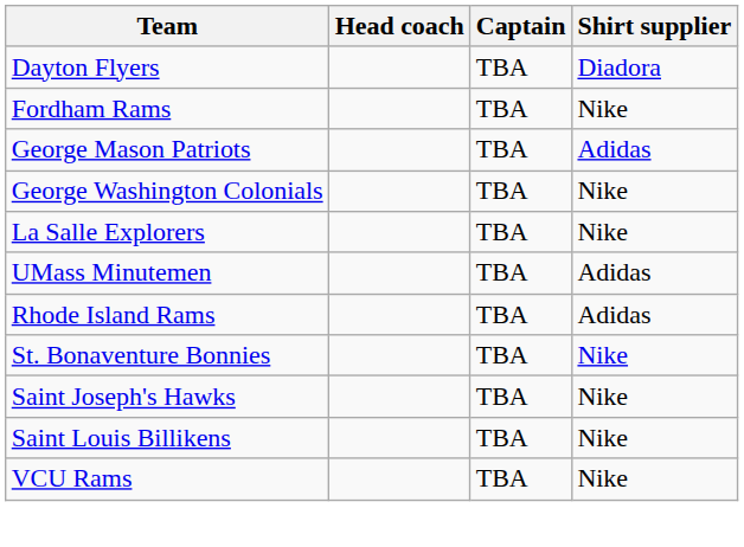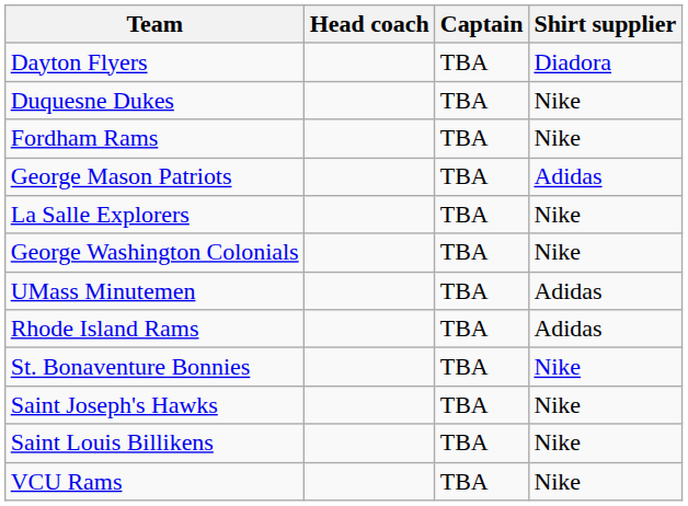 <table class="wikitable sortable" style="text-align: left;">
 <tr>
 <th>Team</th>
 <th>Head coach</th>
 <th>Captain</th>
 <th>Shirt supplier</th>
 </tr>
 <tr>
 <td><a href='#'>Dayton Flyers</a></td>
 <td> </td>
 <td>TBA</td>
 <td> <a href='#'>Diadora</a></td>
 </tr>
 <tr>
+<td><a href='#'>Duquesne Dukes</a></td>
+<td> </td>
+<td>TBA</td>
+<td> Nike</td>
+</tr>
+<tr>
 <td><a href='#'>Fordham Rams</a></td>
 <td> </td>
 <td>TBA</td>
 <td> Nike</td>
 </tr>
 <tr>
 <td><a href='#'>George Mason Patriots</a></td>
 <td> </td>
 <td>TBA</td>
 <td> <a href='#'>Adidas</a></td>
 </tr>
 <tr>
-<td><a href='#'>George Washington Colonials</a></td>
+<td><a href='#'>La Salle Explorers</a></td>
 <td> </td>
 <td>TBA</td>
 <td> Nike</td>
 </tr>
 <tr>
-<td><a href='#'>La Salle Explorers</a></td>
+<td><a href='#'>George Washington Colonials</a></td>
 <td> </td>
 <td>TBA</td>
 <td> Nike</td>
 </tr>
 <tr>
 <td><a href='#'>UMass Minutemen</a></td>
 <td> </td>
 <td>TBA</td>
 <td> Adidas</td>
 </tr>
 <tr>
 <td><a href='#'>Rhode Island Rams</a></td>
 <td> </td>
 <td>TBA</td>
 <td> Adidas</td>
 </tr>
 <tr>
 <td><a href='#'>St. Bonaventure Bonnies</a></td>
 <td> </td>
 <td>TBA</td>
 <td> <a href='#'>Nike</a></td>
 </tr>
 <tr>
 <td><a href='#'>Saint Joseph's Hawks</a></td>
 <td> </td>
 <td>TBA</td>
 <td> Nike</td>
 </tr>
 <tr>
 <td><a href='#'>Saint Louis Billikens</a></td>
 <td> </td>
 <td>TBA</td>
 <td> Nike</td>
 </tr>
 <tr>
 <td><a href='#'>VCU Rams</a></td>
 <td> </td>
 <td>TBA</td>
 <td> Nike</td>
 </tr>
 </table>
